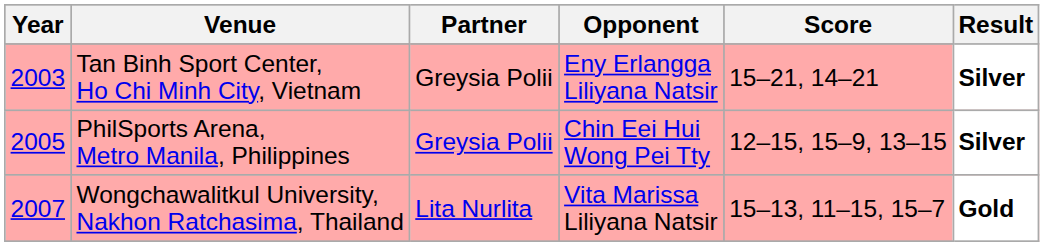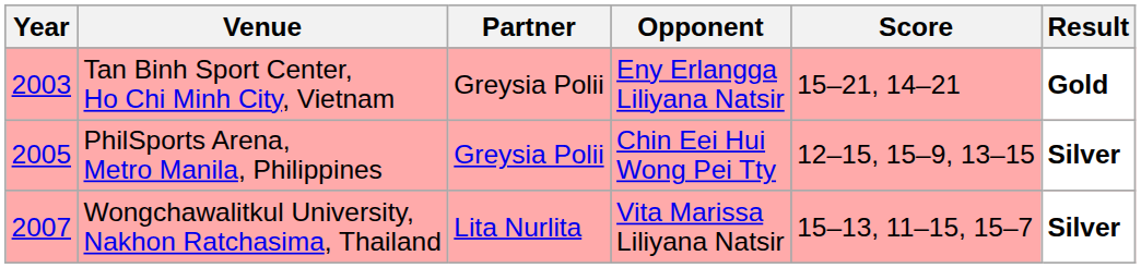 <table class="sortable wikitable" style="font-size: 90%">
 <tr>
 <th>Year</th>
 <th>Venue</th>
 <th>Partner</th>
 <th>Opponent</th>
 <th>Score</th>
 <th>Result</th>
 </tr>
 <tr style="background:#FFAAAA">
 <td align="center"><a href='#'>2003</a></td>
 <td align="left">Tan Binh Sport Center,<br><a href='#'>Ho Chi Minh City</a>, Vietnam</td>
 <td align="left"> Greysia Polii</td>
 <td align="left"> <a href='#'>Eny Erlangga</a><br> <a href='#'>Liliyana Natsir</a></td>
 <td align="left">15–21, 14–21</td>
-<td style="text-align:left; background:white"> <strong>Silver</strong></td>
+<td style="text-align:left; background:white"> <strong>Gold</strong></td>
 </tr>
 <tr style="background:#FFAAAA">
 <td align="center"><a href='#'>2005</a></td>
 <td align="left">PhilSports Arena,<br><a href='#'>Metro Manila</a>, Philippines</td>
 <td align="left"> <a href='#'>Greysia Polii</a></td>
 <td align="left"> <a href='#'>Chin Eei Hui</a><br> <a href='#'>Wong Pei Tty</a></td>
 <td align="left">12–15, 15–9, 13–15</td>
 <td style="text-align:left; background:white"> <strong>Silver</strong></td>
 </tr>
 <tr style="background:#FFAAAA">
 <td align="center"><a href='#'>2007</a></td>
 <td align="left">Wongchawalitkul University,<br><a href='#'>Nakhon Ratchasima</a>, Thailand</td>
 <td align="left"> <a href='#'>Lita Nurlita</a></td>
 <td align="left"> <a href='#'>Vita Marissa</a><br> Liliyana Natsir</td>
 <td align="left">15–13, 11–15, 15–7</td>
-<td style="text-align:left; background:white"> <strong>Gold</strong></td>
+<td style="text-align:left; background:white"> <strong>Silver</strong></td>
 </tr>
 </table>
